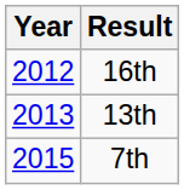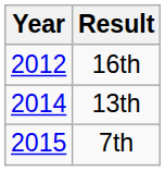 <table class="wikitable" style="text-align:center">
 <tr>
 <th>Year</th>
 <th>Result</th>
 </tr>
 <tr>
 <td><a href='#'>2012</a></td>
 <td>16th</td>
 </tr>
 <tr>
-<td><a href='#'>2013</a></td>
+<td><a href='#'>2014</a></td>
 <td>13th</td>
 </tr>
 <tr>
 <td><a href='#'>2015</a></td>
 <td>7th</td>
 </tr>
 </table>
